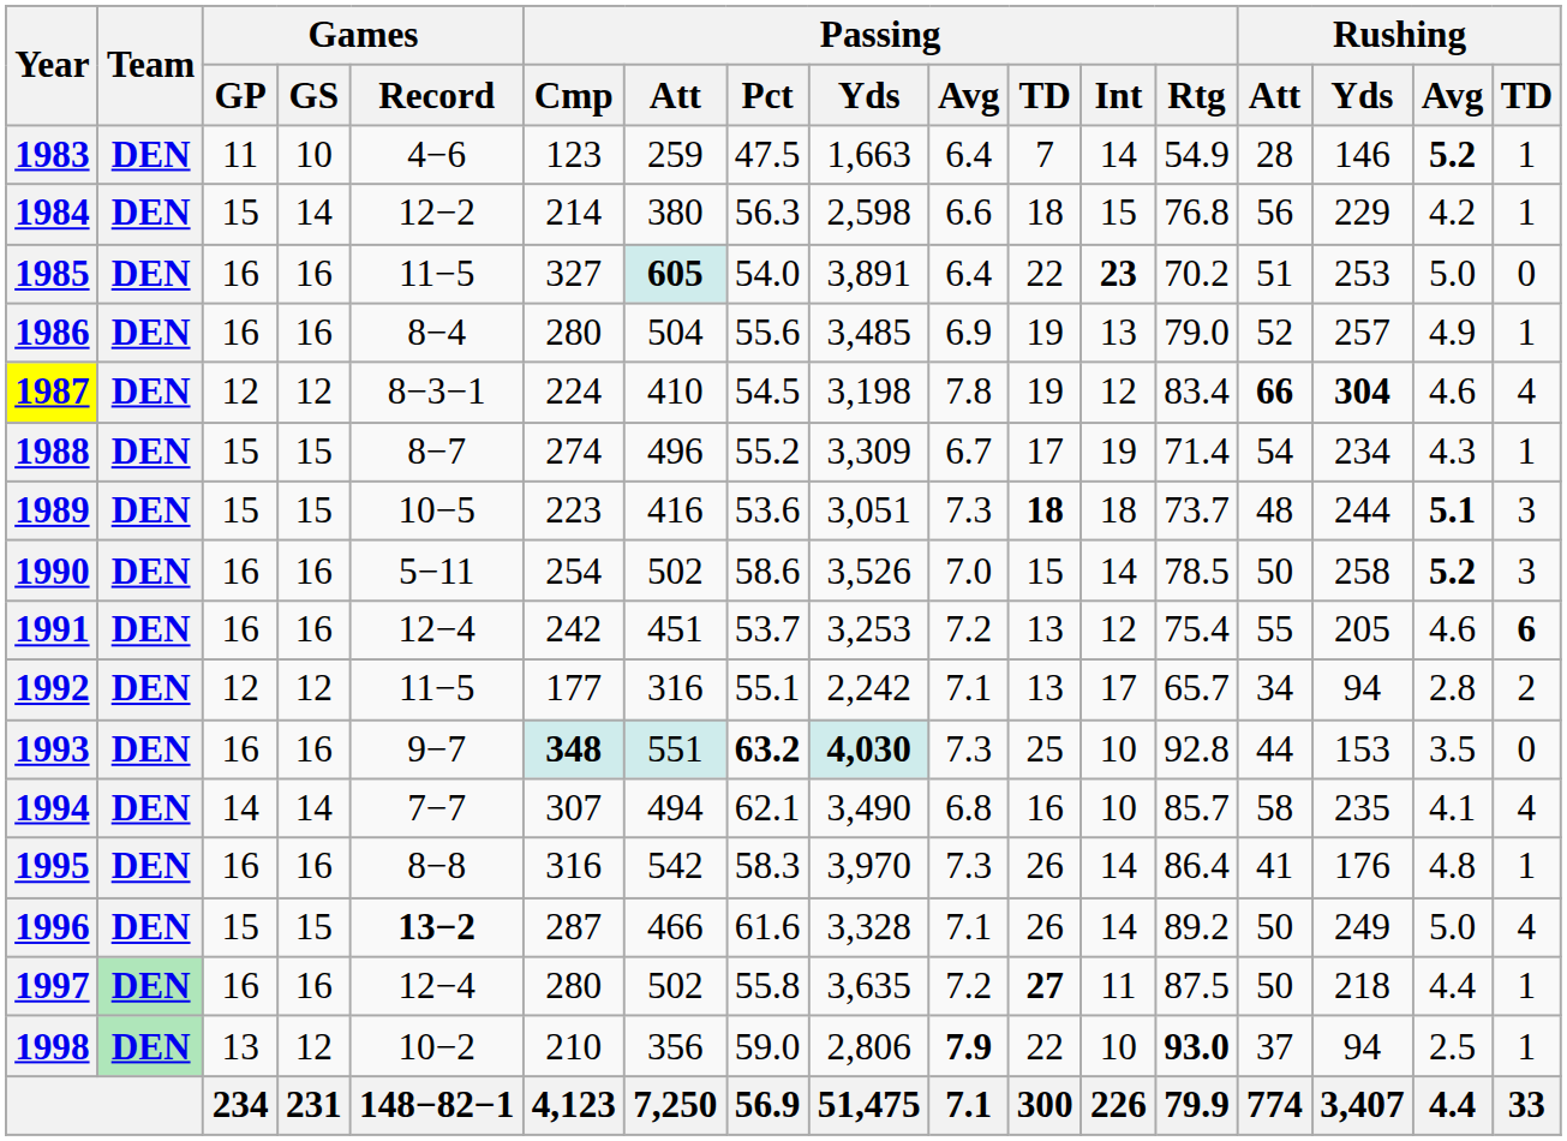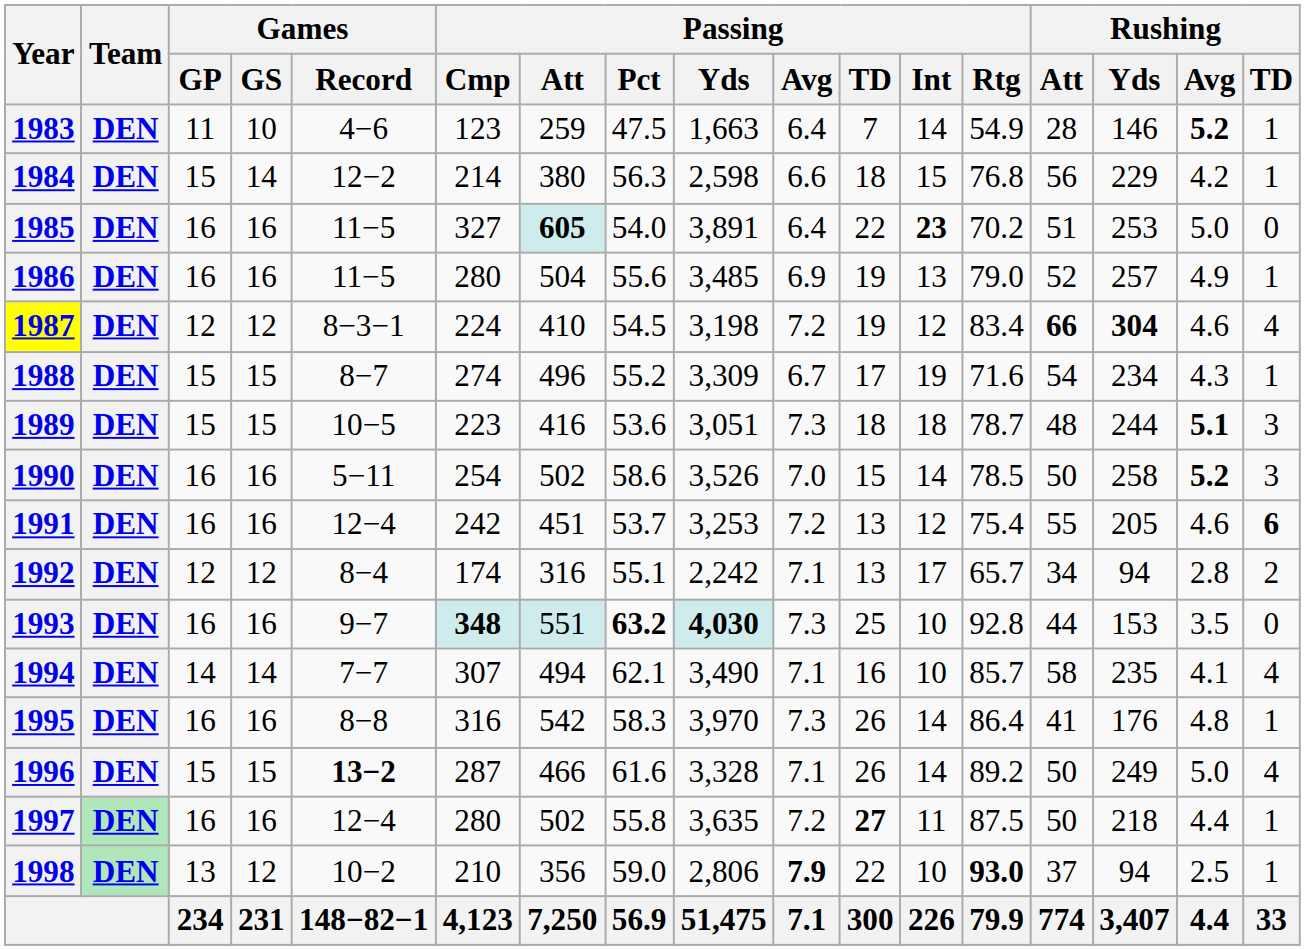 <table class="wikitable" style="text-align:center;">
 <tr>
 <th rowspan="2">Year</th>
 <th rowspan="2">Team</th>
 <th colspan="3">Games</th>
 <th colspan="8">Passing</th>
 <th colspan="4">Rushing</th>
 </tr>
 <tr>
 <th>GP</th>
 <th>GS</th>
 <th>Record</th>
 <th>Cmp</th>
 <th>Att</th>
 <th>Pct</th>
 <th>Yds</th>
 <th>Avg</th>
 <th>TD</th>
 <th>Int</th>
 <th>Rtg</th>
 <th>Att</th>
 <th>Yds</th>
 <th>Avg</th>
 <th>TD</th>
 </tr>
 <tr>
 <th><a href='#'>1983</a></th>
 <th><a href='#'>DEN</a></th>
 <td>11</td>
 <td>10</td>
 <td>4−6</td>
 <td>123</td>
 <td>259</td>
 <td>47.5</td>
 <td>1,663</td>
 <td>6.4</td>
 <td>7</td>
 <td>14</td>
 <td>54.9</td>
 <td>28</td>
 <td>146</td>
 <td><strong>5.2</strong></td>
 <td>1</td>
 </tr>
 <tr>
 <th><a href='#'>1984</a></th>
 <th><a href='#'>DEN</a></th>
 <td>15</td>
 <td>14</td>
 <td>12−2</td>
 <td>214</td>
 <td>380</td>
 <td>56.3</td>
 <td>2,598</td>
 <td>6.6</td>
 <td>18</td>
 <td>15</td>
 <td>76.8</td>
 <td>56</td>
 <td>229</td>
 <td>4.2</td>
 <td>1</td>
 </tr>
 <tr>
 <th><a href='#'>1985</a></th>
 <th><a href='#'>DEN</a></th>
 <td>16</td>
 <td>16</td>
 <td>11−5</td>
 <td>327</td>
 <td style="background:#cfecec;"><strong>605</strong></td>
 <td>54.0</td>
 <td>3,891</td>
 <td>6.4</td>
 <td>22</td>
 <td><strong>23</strong></td>
 <td>70.2</td>
 <td>51</td>
 <td>253</td>
 <td>5.0</td>
 <td>0</td>
 </tr>
 <tr>
 <th><a href='#'>1986</a></th>
 <th><a href='#'>DEN</a></th>
 <td>16</td>
 <td>16</td>
-<td>8−4</td>
+<td>11−5</td>
 <td>280</td>
 <td>504</td>
 <td>55.6</td>
 <td>3,485</td>
 <td>6.9</td>
 <td>19</td>
 <td>13</td>
 <td>79.0</td>
 <td>52</td>
 <td>257</td>
 <td>4.9</td>
 <td>1</td>
 </tr>
 <tr>
 <th style="background:#ff0;"><a href='#'>1987</a></th>
 <th><a href='#'>DEN</a></th>
 <td>12</td>
 <td>12</td>
 <td>8−3−1</td>
 <td>224</td>
 <td>410</td>
 <td>54.5</td>
 <td>3,198</td>
-<td>7.8</td>
+<td>7.2</td>
 <td>19</td>
 <td>12</td>
 <td>83.4</td>
 <td><strong>66</strong></td>
 <td><strong>304</strong></td>
 <td>4.6</td>
 <td>4</td>
 </tr>
 <tr>
 <th><a href='#'>1988</a></th>
 <th><a href='#'>DEN</a></th>
 <td>15</td>
 <td>15</td>
 <td>8−7</td>
 <td>274</td>
 <td>496</td>
 <td>55.2</td>
 <td>3,309</td>
 <td>6.7</td>
 <td>17</td>
 <td>19</td>
-<td>71.4</td>
+<td>71.6</td>
 <td>54</td>
 <td>234</td>
 <td>4.3</td>
 <td>1</td>
 </tr>
 <tr>
 <th><a href='#'>1989</a></th>
 <th><a href='#'>DEN</a></th>
 <td>15</td>
 <td>15</td>
 <td>10−5</td>
 <td>223</td>
 <td>416</td>
 <td>53.6</td>
 <td>3,051</td>
 <td>7.3</td>
-<td><strong>18</strong></td>
 <td>18</td>
-<td>73.7</td>
+<td>18</td>
+<td>78.7</td>
 <td>48</td>
 <td>244</td>
 <td><strong>5.1</strong></td>
 <td>3</td>
 </tr>
 <tr>
 <th><a href='#'>1990</a></th>
 <th><a href='#'>DEN</a></th>
 <td>16</td>
 <td>16</td>
 <td>5−11</td>
 <td>254</td>
 <td>502</td>
 <td>58.6</td>
 <td>3,526</td>
 <td>7.0</td>
 <td>15</td>
 <td>14</td>
 <td>78.5</td>
 <td>50</td>
 <td>258</td>
 <td><strong>5.2</strong></td>
 <td>3</td>
 </tr>
 <tr>
 <th><a href='#'>1991</a></th>
 <th><a href='#'>DEN</a></th>
 <td>16</td>
 <td>16</td>
 <td>12−4</td>
 <td>242</td>
 <td>451</td>
 <td>53.7</td>
 <td>3,253</td>
 <td>7.2</td>
 <td>13</td>
 <td>12</td>
 <td>75.4</td>
 <td>55</td>
 <td>205</td>
 <td>4.6</td>
 <td><strong>6</strong></td>
 </tr>
 <tr>
 <th><a href='#'>1992</a></th>
 <th><a href='#'>DEN</a></th>
 <td>12</td>
 <td>12</td>
-<td>11−5</td>
-<td>177</td>
+<td>8−4</td>
+<td>174</td>
 <td>316</td>
 <td>55.1</td>
 <td>2,242</td>
 <td>7.1</td>
 <td>13</td>
 <td>17</td>
 <td>65.7</td>
 <td>34</td>
 <td>94</td>
 <td>2.8</td>
 <td>2</td>
 </tr>
 <tr>
 <th><a href='#'>1993</a></th>
 <th><a href='#'>DEN</a></th>
 <td>16</td>
 <td>16</td>
 <td>9−7</td>
 <td style="background:#cfecec;"><strong>348</strong></td>
 <td style="background:#cfecec;">551</td>
 <td><strong>63.2</strong></td>
 <td style="background:#cfecec;"><strong>4,030</strong></td>
 <td>7.3</td>
 <td>25</td>
 <td>10</td>
 <td>92.8</td>
 <td>44</td>
 <td>153</td>
 <td>3.5</td>
 <td>0</td>
 </tr>
 <tr>
 <th><a href='#'>1994</a></th>
 <th><a href='#'>DEN</a></th>
 <td>14</td>
 <td>14</td>
 <td>7−7</td>
 <td>307</td>
 <td>494</td>
 <td>62.1</td>
 <td>3,490</td>
-<td>6.8</td>
+<td>7.1</td>
 <td>16</td>
 <td>10</td>
 <td>85.7</td>
 <td>58</td>
 <td>235</td>
 <td>4.1</td>
 <td>4</td>
 </tr>
 <tr>
 <th><a href='#'>1995</a></th>
 <th><a href='#'>DEN</a></th>
 <td>16</td>
 <td>16</td>
 <td>8−8</td>
 <td>316</td>
 <td>542</td>
 <td>58.3</td>
 <td>3,970</td>
 <td>7.3</td>
 <td>26</td>
 <td>14</td>
 <td>86.4</td>
 <td>41</td>
 <td>176</td>
 <td>4.8</td>
 <td>1</td>
 </tr>
 <tr>
 <th><a href='#'>1996</a></th>
 <th><a href='#'>DEN</a></th>
 <td>15</td>
 <td>15</td>
 <td><strong>13−2</strong></td>
 <td>287</td>
 <td>466</td>
 <td>61.6</td>
 <td>3,328</td>
 <td>7.1</td>
 <td>26</td>
 <td>14</td>
 <td>89.2</td>
 <td>50</td>
 <td>249</td>
 <td>5.0</td>
 <td>4</td>
 </tr>
 <tr>
 <th><a href='#'>1997</a></th>
 <th style="background:#afe6ba;"><a href='#'>DEN</a></th>
 <td>16</td>
 <td>16</td>
 <td>12−4</td>
 <td>280</td>
 <td>502</td>
 <td>55.8</td>
 <td>3,635</td>
 <td>7.2</td>
 <td><strong>27</strong></td>
 <td>11</td>
 <td>87.5</td>
 <td>50</td>
 <td>218</td>
 <td>4.4</td>
 <td>1</td>
 </tr>
 <tr>
 <th><a href='#'>1998</a></th>
 <th style="background:#afe6ba;"><a href='#'>DEN</a></th>
 <td>13</td>
 <td>12</td>
 <td>10−2</td>
 <td>210</td>
 <td>356</td>
 <td>59.0</td>
 <td>2,806</td>
 <td><strong>7.9</strong></td>
 <td>22</td>
 <td>10</td>
 <td><strong>93.0</strong></td>
 <td>37</td>
 <td>94</td>
 <td>2.5</td>
 <td>1</td>
 </tr>
 <tr>
 <th colspan="2"></th>
 <th>234</th>
 <th>231</th>
 <th>148−82−1</th>
 <th>4,123</th>
 <th>7,250</th>
 <th>56.9</th>
 <th>51,475</th>
 <th>7.1</th>
 <th>300</th>
 <th>226</th>
 <th>79.9</th>
 <th>774</th>
 <th>3,407</th>
 <th>4.4</th>
 <th>33</th>
 </tr>
 </table>
